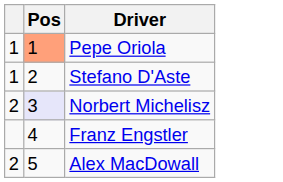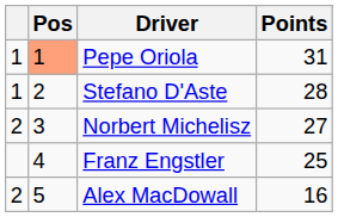 <table class="wikitable" style="font-size: 95%;">
 <tr>
 <th></th>
 <th>Pos</th>
 <th>Driver</th>
+<th>Points</th>
 </tr>
 <tr>
 <td align="left"> 1</td>
 <td style="background: lightsalmon;">1</td>
 <td> <a href='#'>Pepe Oriola</a></td>
+<td align="right">31</td>
 </tr>
 <tr>
 <td align="left"> 1</td>
 <td>2</td>
 <td> <a href='#'>Stefano D'Aste</a></td>
+<td align="right">28</td>
 </tr>
 <tr>
 <td align="left"> 2</td>
-<td style="background: lavender;">3</td>
+<td>3</td>
 <td> <a href='#'>Norbert Michelisz</a></td>
+<td align="right">27</td>
 </tr>
 <tr>
 <td align="left"></td>
 <td>4</td>
 <td> <a href='#'>Franz Engstler</a></td>
+<td align="right">25</td>
 </tr>
 <tr>
 <td align="left"> 2</td>
 <td>5</td>
 <td> <a href='#'>Alex MacDowall</a></td>
+<td align="right">16</td>
 </tr>
 </table>
